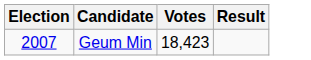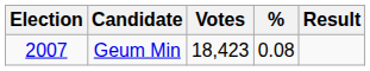 <table class="wikitable" style="text-align:center">
 <tr>
 <th>Election</th>
 <th>Candidate</th>
 <th>Votes</th>
+<th>%</th>
 <th>Result</th>
 </tr>
 <tr>
 <td><a href='#'>2007</a></td>
 <td><a href='#'>Geum Min</a></td>
 <td>18,423</td>
+<td>0.08</td>
 <td></td>
 </tr>
 </table>
